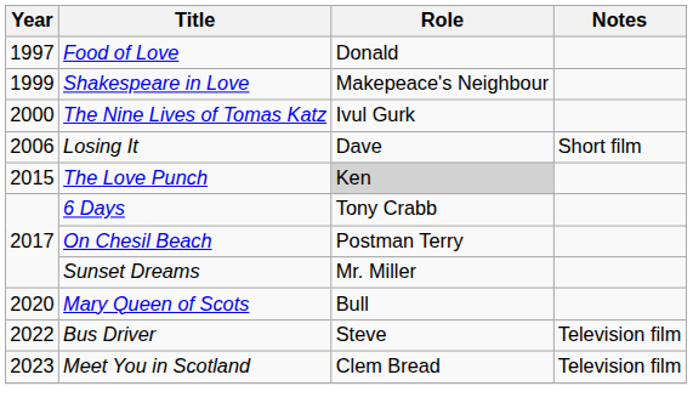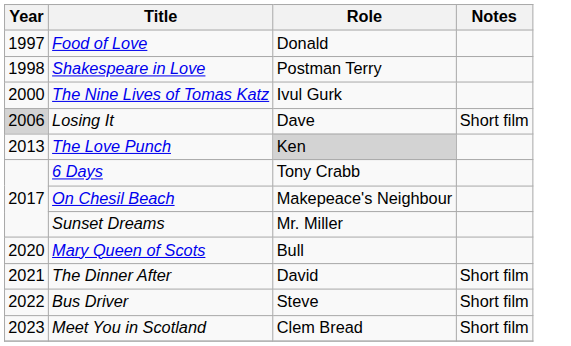 <table class="wikitable sortable">
 <tr>
 <th>Year</th>
 <th>Title</th>
 <th>Role</th>
 <th>Notes</th>
 </tr>
 <tr>
 <td>1997</td>
 <td><em><a href='#'>Food of Love</a></em></td>
 <td>Donald</td>
 <td></td>
 </tr>
 <tr>
-<td>1999</td>
+<td>1998</td>
 <td><em><a href='#'>Shakespeare in Love</a></em></td>
-<td>Makepeace's Neighbour</td>
+<td>Postman Terry</td>
 <td></td>
 </tr>
 <tr>
 <td>2000</td>
 <td><em><a href='#'>The Nine Lives of Tomas Katz</a></em></td>
 <td>Ivul Gurk</td>
 <td></td>
 </tr>
 <tr>
-<td>2006</td>
+<td style="background: lightgrey;">2006</td>
 <td><em>Losing It</em></td>
 <td>Dave</td>
 <td>Short film</td>
 </tr>
 <tr>
-<td>2015</td>
+<td>2013</td>
 <td><em><a href='#'>The Love Punch</a></em></td>
 <td style="background: lightgrey;">Ken</td>
 <td></td>
 </tr>
 <tr>
 <td rowspan="3">2017</td>
 <td><em><a href='#'>6 Days</a></em></td>
 <td>Tony Crabb</td>
 <td></td>
 </tr>
 <tr>
 <td><em><a href='#'>On Chesil Beach</a></em></td>
-<td>Postman Terry</td>
+<td>Makepeace's Neighbour</td>
 <td></td>
 </tr>
 <tr>
 <td><em>Sunset Dreams</em></td>
 <td>Mr. Miller</td>
 <td></td>
 </tr>
 <tr>
 <td>2020</td>
 <td><em><a href='#'>Mary Queen of Scots</a></em></td>
 <td>Bull</td>
 <td></td>
 </tr>
 <tr>
+<td>2021</td>
+<td><em>The Dinner After</em></td>
+<td>David</td>
+<td>Short film</td>
+</tr>
+<tr>
 <td>2022</td>
 <td><em>Bus Driver</em></td>
 <td>Steve</td>
-<td>Television film</td>
+<td>Short film</td>
 </tr>
 <tr>
 <td>2023</td>
 <td><em>Meet You in Scotland</em></td>
 <td>Clem Bread</td>
-<td>Television film</td>
+<td>Short film</td>
 </tr>
 <tr>
 </tr>
 </table>
